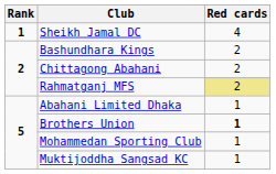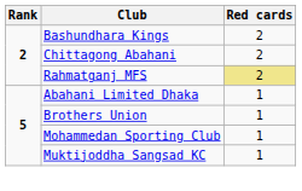 <table class="wikitable" style="text-align:center">
 <tr>
 <th>Rank</th>
 <th>Club</th>
 <th>Red cards</th>
-</tr>
-<tr>
-<td><strong>1</strong></td>
-<td align="left"><a href='#'>Sheikh Jamal DC</a></td>
-<td>4</td>
 </tr>
 <tr>
 <td rowspan="3"><strong>2</strong></td>
 <td align="left"><a href='#'>Bashundhara Kings</a></td>
 <td>2</td>
 </tr>
 <tr>
 <td align="left"><a href='#'>Chittagong Abahani</a></td>
 <td>2</td>
 </tr>
 <tr>
 <td align="left"><a href='#'>Rahmatganj MFS</a></td>
 <td style="background: khaki;">2</td>
 </tr>
 <tr>
 <td rowspan="4"><strong>5</strong></td>
 <td align="left"><a href='#'>Abahani Limited Dhaka</a></td>
 <td>1</td>
 </tr>
 <tr>
 <td align="left"><a href='#'>Brothers Union</a></td>
-<td><strong>1</strong></td>
+<td>1</td>
 </tr>
 <tr>
 <td align="left"><a href='#'>Mohammedan Sporting Club</a></td>
 <td>1</td>
 </tr>
 <tr>
 <td align="left"><a href='#'>Muktijoddha Sangsad KC</a></td>
 <td>1</td>
 </tr>
 </table>
